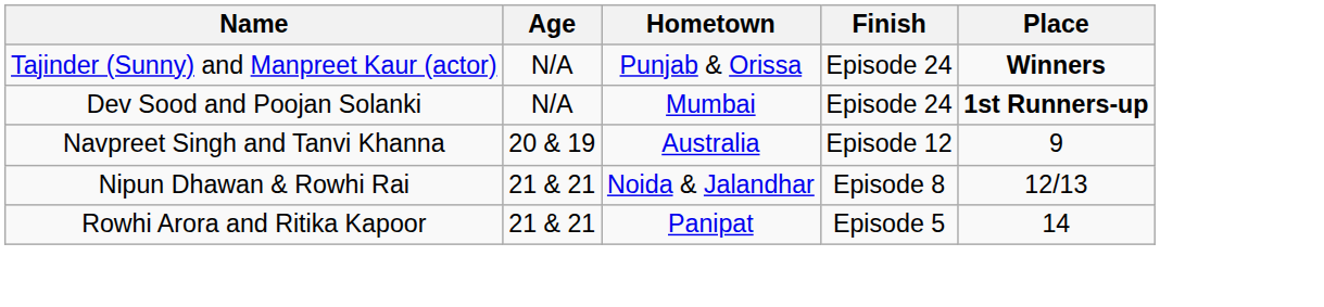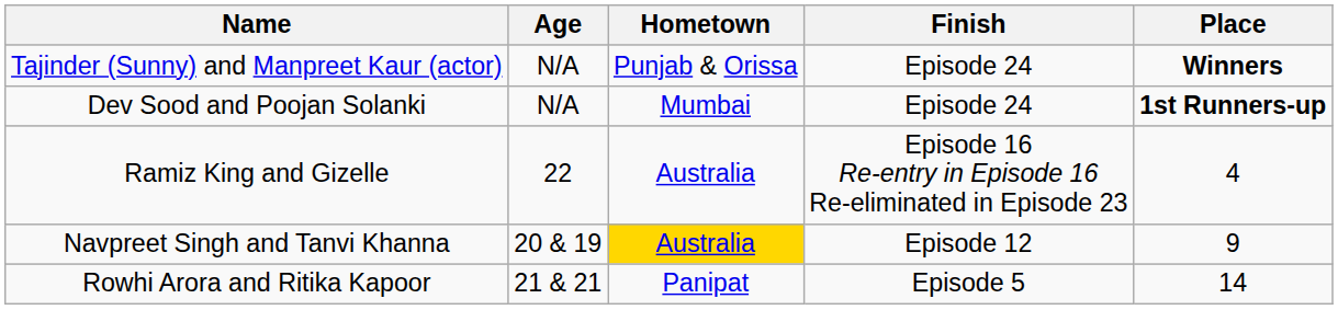 <table class="wikitable sortable" style="text-align:center">
 <tr>
 <th>Name</th>
 <th>Age</th>
 <th>Hometown</th>
 <th>Finish</th>
 <th>Place</th>
 </tr>
 <tr>
 <td><a href='#'>Tajinder (Sunny)</a> and <a href='#'>Manpreet Kaur (actor)</a></td>
 <td>N/A</td>
 <td><a href='#'>Punjab</a> & <a href='#'>Orissa</a></td>
 <td>Episode 24</td>
 <td><strong>Winners</strong></td>
 </tr>
 <tr>
 <td>Dev Sood and Poojan Solanki</td>
 <td>N/A</td>
 <td><a href='#'>Mumbai</a></td>
 <td>Episode 24</td>
 <td><strong>1st Runners-up</strong></td>
 </tr>
 <tr>
+<td>Ramiz King and Gizelle</td>
+<td>22</td>
+<td><a href='#'>Australia</a></td>
+<td>Episode 16<br><em>Re-entry in Episode 16</em><br>Re-eliminated in Episode 23</td>
+<td>4</td>
+</tr>
+<tr>
 <td>Navpreet Singh and Tanvi Khanna</td>
 <td>20 & 19</td>
-<td><a href='#'>Australia</a></td>
+<td style="background: gold;"><a href='#'>Australia</a></td>
 <td>Episode 12</td>
 <td>9</td>
-</tr>
-<tr>
-<td>Nipun Dhawan & Rowhi Rai</td>
-<td>21 & 21</td>
-<td><a href='#'>Noida</a> & <a href='#'>Jalandhar</a></td>
-<td>Episode 8</td>
-<td>12/13</td>
 </tr>
 <tr>
 <td>Rowhi Arora and Ritika Kapoor</td>
 <td>21 & 21</td>
 <td><a href='#'>Panipat</a></td>
 <td>Episode 5</td>
 <td>14</td>
 </tr>
 </table>
